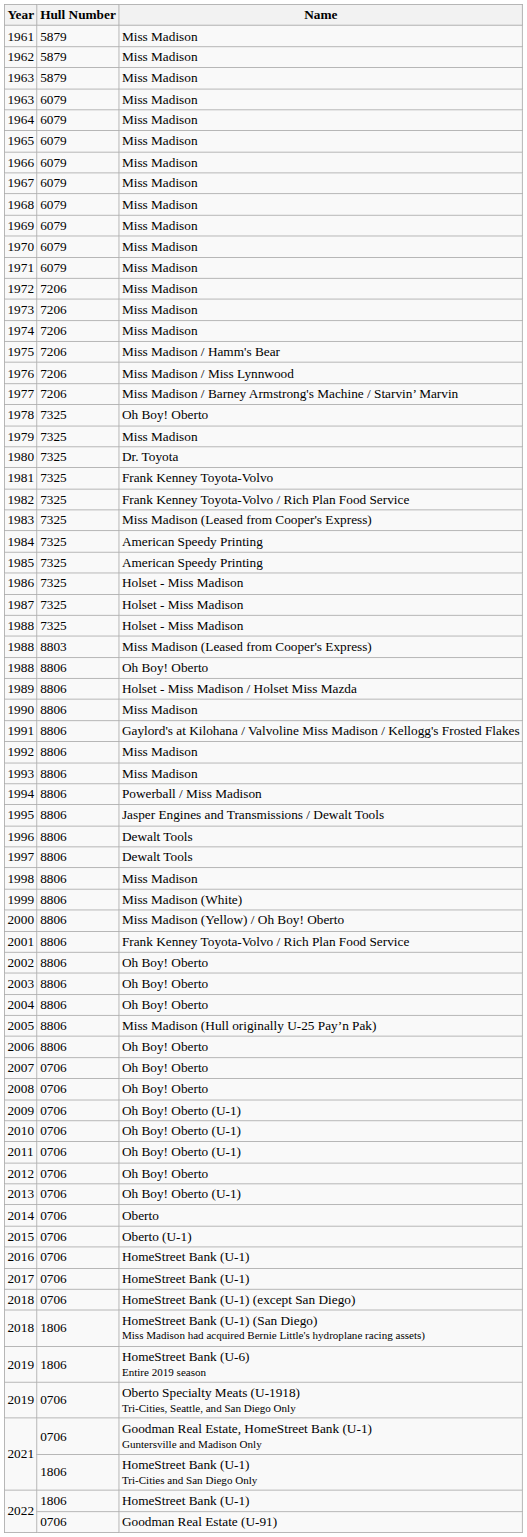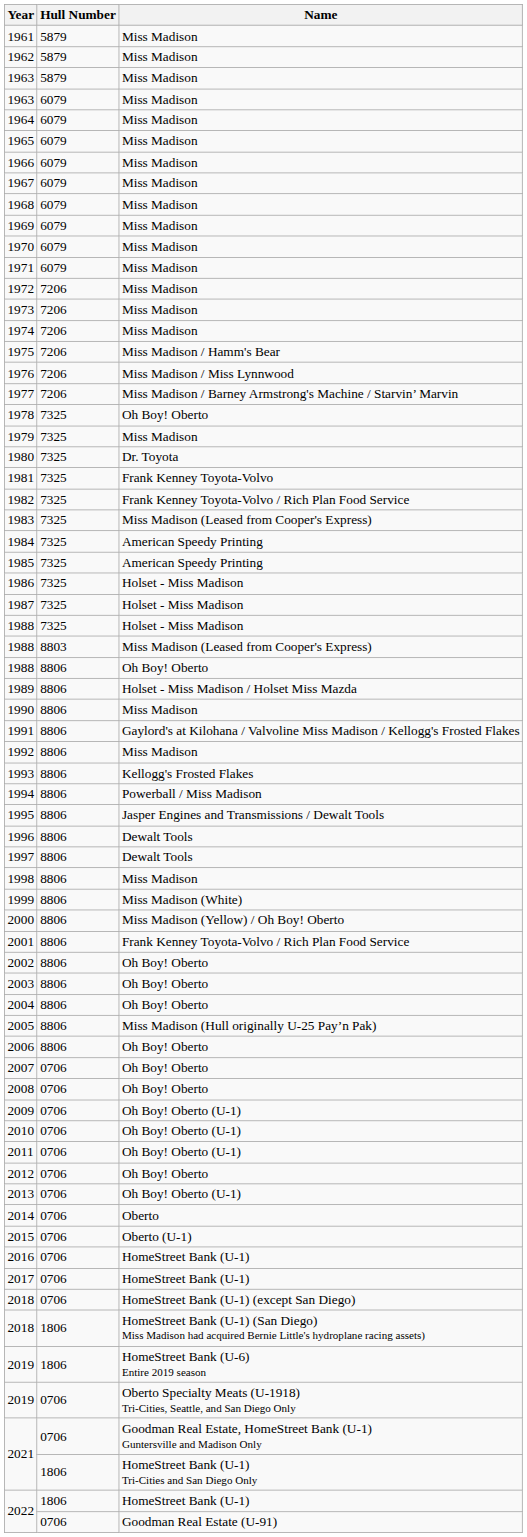 <table class="wikitable">
 <tr style="background:#CCCCCC;">
 <th>Year</th>
 <th>Hull Number</th>
 <th>Name</th>
 </tr>
 <tr>
 <td>1961</td>
 <td>5879</td>
 <td>Miss Madison</td>
 </tr>
 <tr>
 <td>1962</td>
 <td>5879</td>
 <td>Miss Madison</td>
 </tr>
 <tr>
 <td>1963</td>
 <td>5879</td>
 <td>Miss Madison</td>
 </tr>
 <tr>
 <td>1963</td>
 <td>6079</td>
 <td>Miss Madison</td>
 </tr>
 <tr>
 <td>1964</td>
 <td>6079</td>
 <td>Miss Madison</td>
 </tr>
 <tr>
 <td>1965</td>
 <td>6079</td>
 <td>Miss Madison</td>
 </tr>
 <tr>
 <td>1966</td>
 <td>6079</td>
 <td>Miss Madison</td>
 </tr>
 <tr>
 <td>1967</td>
 <td>6079</td>
 <td>Miss Madison</td>
 </tr>
 <tr>
 <td>1968</td>
 <td>6079</td>
 <td>Miss Madison</td>
 </tr>
 <tr>
 <td>1969</td>
 <td>6079</td>
 <td>Miss Madison</td>
 </tr>
 <tr>
 <td>1970</td>
 <td>6079</td>
 <td>Miss Madison</td>
 </tr>
 <tr>
 <td>1971</td>
 <td>6079</td>
 <td>Miss Madison</td>
 </tr>
 <tr>
 <td>1972</td>
 <td>7206</td>
 <td>Miss Madison</td>
 </tr>
 <tr>
 <td>1973</td>
 <td>7206</td>
 <td>Miss Madison</td>
 </tr>
 <tr>
 <td>1974</td>
 <td>7206</td>
 <td>Miss Madison</td>
 </tr>
 <tr>
 <td>1975</td>
 <td>7206</td>
 <td>Miss Madison / Hamm's Bear</td>
 </tr>
 <tr>
 <td>1976</td>
 <td>7206</td>
 <td>Miss Madison / Miss Lynnwood</td>
 </tr>
 <tr>
 <td>1977</td>
 <td>7206</td>
 <td>Miss Madison / Barney Armstrong's Machine / Starvin’ Marvin</td>
 </tr>
 <tr>
 <td>1978</td>
 <td>7325</td>
 <td>Oh Boy! Oberto</td>
 </tr>
 <tr>
 <td>1979</td>
 <td>7325</td>
 <td>Miss Madison</td>
 </tr>
 <tr>
 <td>1980</td>
 <td>7325</td>
 <td>Dr. Toyota</td>
 </tr>
 <tr>
 <td>1981</td>
 <td>7325</td>
 <td>Frank Kenney Toyota-Volvo</td>
 </tr>
 <tr>
 <td>1982</td>
 <td>7325</td>
 <td>Frank Kenney Toyota-Volvo / Rich Plan Food Service</td>
 </tr>
 <tr>
 <td>1983</td>
 <td>7325</td>
 <td>Miss Madison (Leased from Cooper's Express)</td>
 </tr>
 <tr>
 <td>1984</td>
 <td>7325</td>
 <td>American Speedy Printing</td>
 </tr>
 <tr>
 <td>1985</td>
 <td>7325</td>
 <td>American Speedy Printing</td>
 </tr>
 <tr>
 <td>1986</td>
 <td>7325</td>
 <td>Holset - Miss Madison</td>
 </tr>
 <tr>
 <td>1987</td>
 <td>7325</td>
 <td>Holset - Miss Madison</td>
 </tr>
 <tr>
 <td>1988</td>
 <td>7325</td>
 <td>Holset - Miss Madison</td>
 </tr>
 <tr>
 <td>1988</td>
 <td>8803</td>
 <td>Miss Madison (Leased from Cooper's Express)</td>
 </tr>
 <tr>
 <td>1988</td>
 <td>8806</td>
 <td>Oh Boy! Oberto</td>
 </tr>
 <tr>
 <td>1989</td>
 <td>8806</td>
 <td>Holset - Miss Madison / Holset Miss Mazda</td>
 </tr>
 <tr>
 <td>1990</td>
 <td>8806</td>
 <td>Miss Madison</td>
 </tr>
 <tr>
 <td>1991</td>
 <td>8806</td>
 <td>Gaylord's at Kilohana / Valvoline Miss Madison / Kellogg's Frosted Flakes</td>
 </tr>
 <tr>
 <td>1992</td>
 <td>8806</td>
 <td>Miss Madison</td>
 </tr>
 <tr>
 <td>1993</td>
 <td>8806</td>
-<td>Miss Madison</td>
+<td>Kellogg's Frosted Flakes</td>
 </tr>
 <tr>
 <td>1994</td>
 <td>8806</td>
 <td>Powerball / Miss Madison</td>
 </tr>
 <tr>
 <td>1995</td>
 <td>8806</td>
 <td>Jasper Engines and Transmissions / Dewalt Tools</td>
 </tr>
 <tr>
 <td>1996</td>
 <td>8806</td>
 <td>Dewalt Tools</td>
 </tr>
 <tr>
 <td>1997</td>
 <td>8806</td>
 <td>Dewalt Tools</td>
 </tr>
 <tr>
 <td>1998</td>
 <td>8806</td>
 <td>Miss Madison</td>
 </tr>
 <tr>
 <td>1999</td>
 <td>8806</td>
 <td>Miss Madison (White)</td>
 </tr>
 <tr>
 <td>2000</td>
 <td>8806</td>
 <td>Miss Madison (Yellow) / Oh Boy! Oberto</td>
 </tr>
 <tr>
 <td>2001</td>
 <td>8806</td>
 <td>Frank Kenney Toyota-Volvo / Rich Plan Food Service</td>
 </tr>
 <tr>
 <td>2002</td>
 <td>8806</td>
 <td>Oh Boy! Oberto</td>
 </tr>
 <tr>
 <td>2003</td>
 <td>8806</td>
 <td>Oh Boy! Oberto</td>
 </tr>
 <tr>
 <td>2004</td>
 <td>8806</td>
 <td>Oh Boy! Oberto</td>
 </tr>
 <tr>
 <td>2005</td>
 <td>8806</td>
 <td>Miss Madison (Hull originally U-25 Pay’n Pak)</td>
 </tr>
 <tr>
 <td>2006</td>
 <td>8806</td>
 <td>Oh Boy! Oberto</td>
 </tr>
 <tr>
 <td>2007</td>
 <td>0706</td>
 <td>Oh Boy! Oberto</td>
 </tr>
 <tr>
 <td>2008</td>
 <td>0706</td>
 <td>Oh Boy! Oberto</td>
 </tr>
 <tr>
 <td>2009</td>
 <td>0706</td>
 <td>Oh Boy! Oberto (U-1)</td>
 </tr>
 <tr>
 <td>2010</td>
 <td>0706</td>
 <td>Oh Boy! Oberto (U-1)</td>
 </tr>
 <tr>
 <td>2011</td>
 <td>0706</td>
 <td>Oh Boy! Oberto (U-1)</td>
 </tr>
 <tr>
 <td>2012</td>
 <td>0706</td>
 <td>Oh Boy! Oberto</td>
 </tr>
 <tr>
 <td>2013</td>
 <td>0706</td>
 <td>Oh Boy! Oberto (U-1)</td>
 </tr>
 <tr>
 <td>2014</td>
 <td>0706</td>
 <td>Oberto</td>
 </tr>
 <tr>
 <td>2015</td>
 <td>0706</td>
 <td>Oberto (U-1)</td>
 </tr>
 <tr>
 <td>2016</td>
 <td>0706</td>
 <td>HomeStreet Bank (U-1)</td>
 </tr>
 <tr>
 <td>2017</td>
 <td>0706</td>
 <td>HomeStreet Bank (U-1)</td>
 </tr>
 <tr>
 <td>2018</td>
 <td>0706</td>
 <td>HomeStreet Bank (U-1) (except San Diego)</td>
 </tr>
 <tr>
 <td>2018</td>
 <td>1806</td>
 <td>HomeStreet Bank (U-1) (San Diego) <br> <small>Miss Madison had acquired Bernie Little's hydroplane racing assets)</small></td>
 </tr>
 <tr>
 <td>2019</td>
 <td>1806</td>
 <td>HomeStreet Bank (U-6) <br> <small> Entire 2019 season</small></td>
 </tr>
 <tr>
 <td>2019</td>
 <td>0706</td>
 <td>Oberto Specialty Meats (U-1918) <br> <small> Tri-Cities, Seattle, and San Diego Only</small></td>
 </tr>
 <tr>
 <td rowspan=2>2021</td>
 <td>0706</td>
 <td>Goodman Real Estate, HomeStreet Bank (U-1)<br> <small>Guntersville and Madison Only</small></td>
 </tr>
 <tr>
 <td>1806</td>
 <td>HomeStreet Bank (U-1)<br> <small> Tri-Cities and San Diego Only</small></td>
 </tr>
 <tr>
 <td rowspan=2>2022</td>
 <td>1806</td>
 <td>HomeStreet Bank (U-1)</td>
 </tr>
 <tr>
 <td>0706</td>
 <td>Goodman Real Estate (U-91)</td>
 </tr>
 </table>
